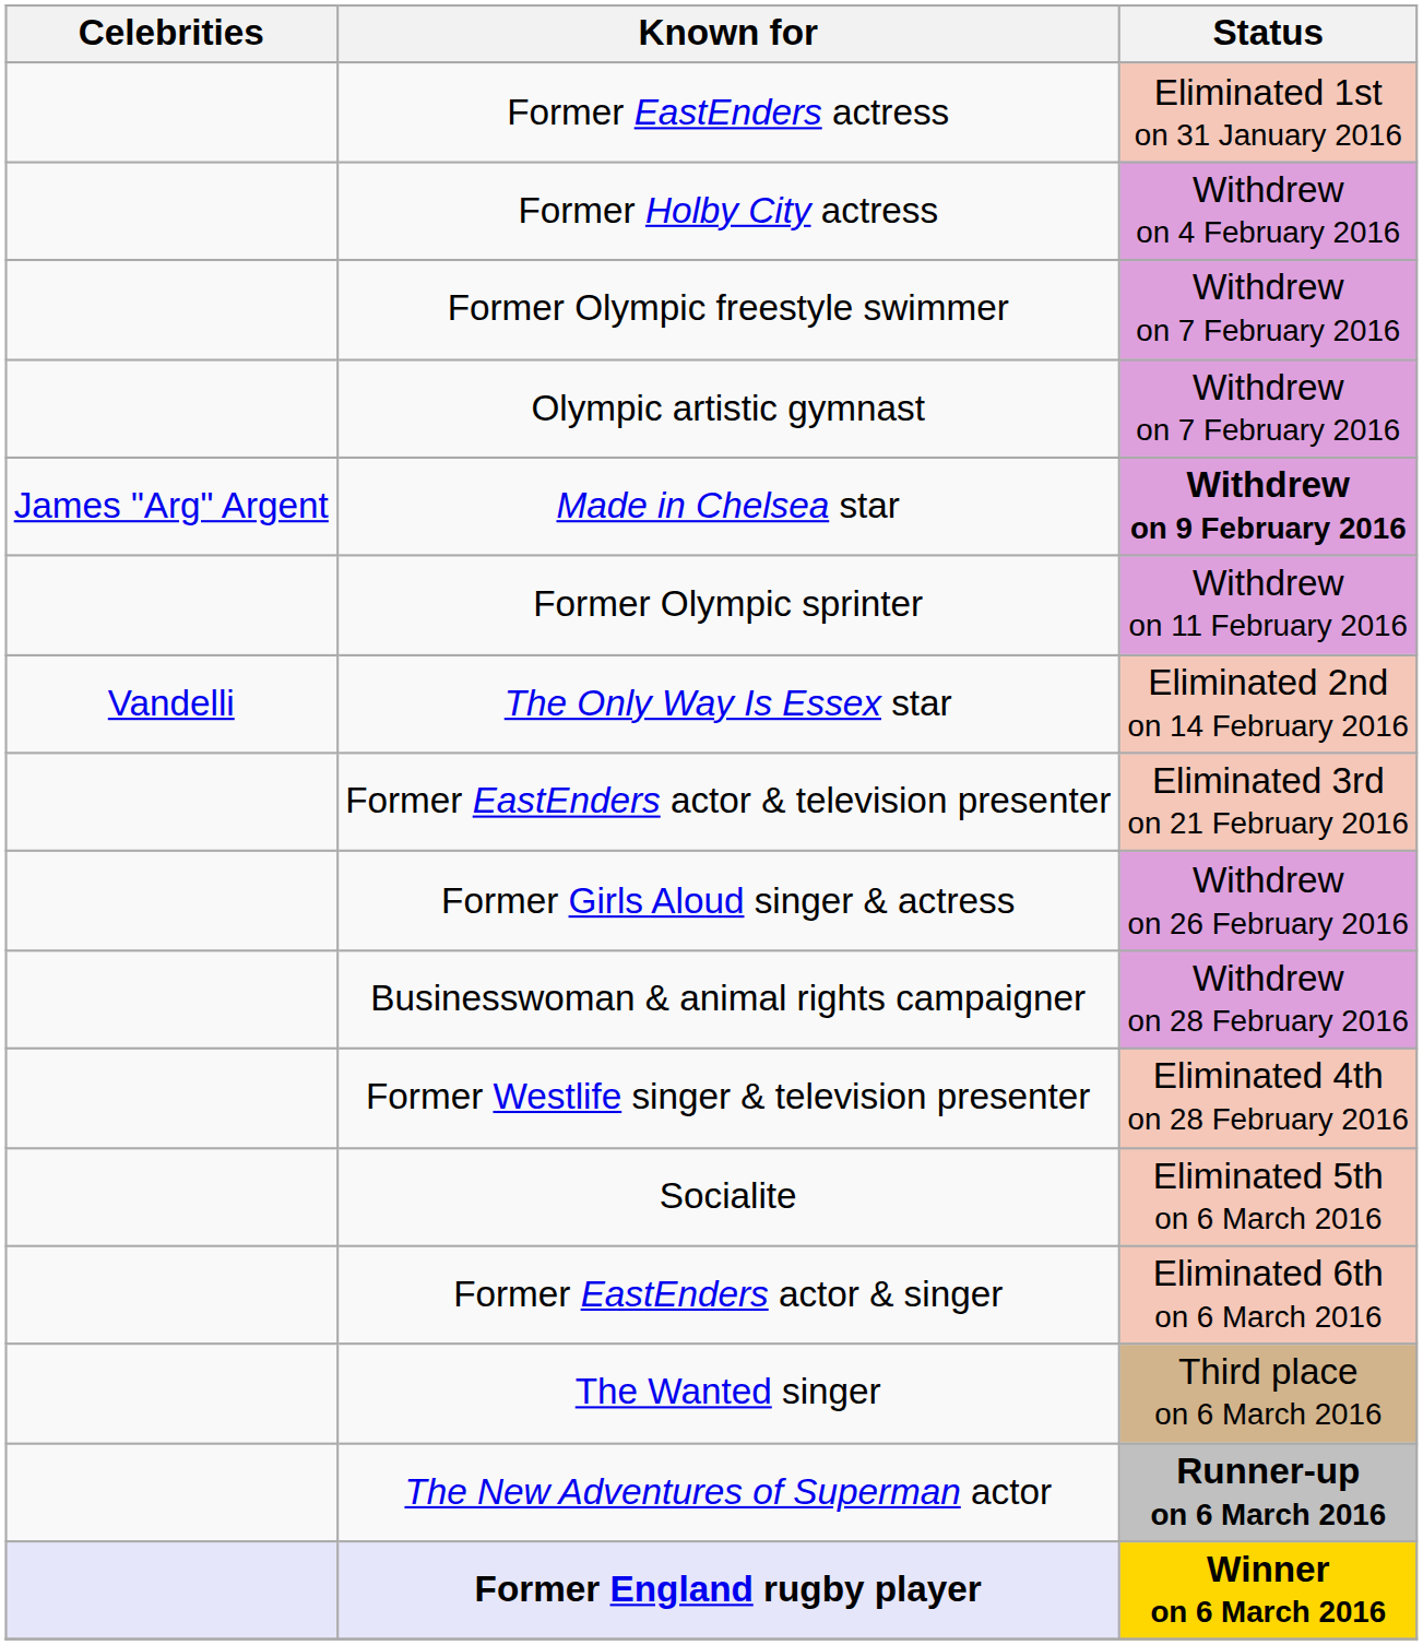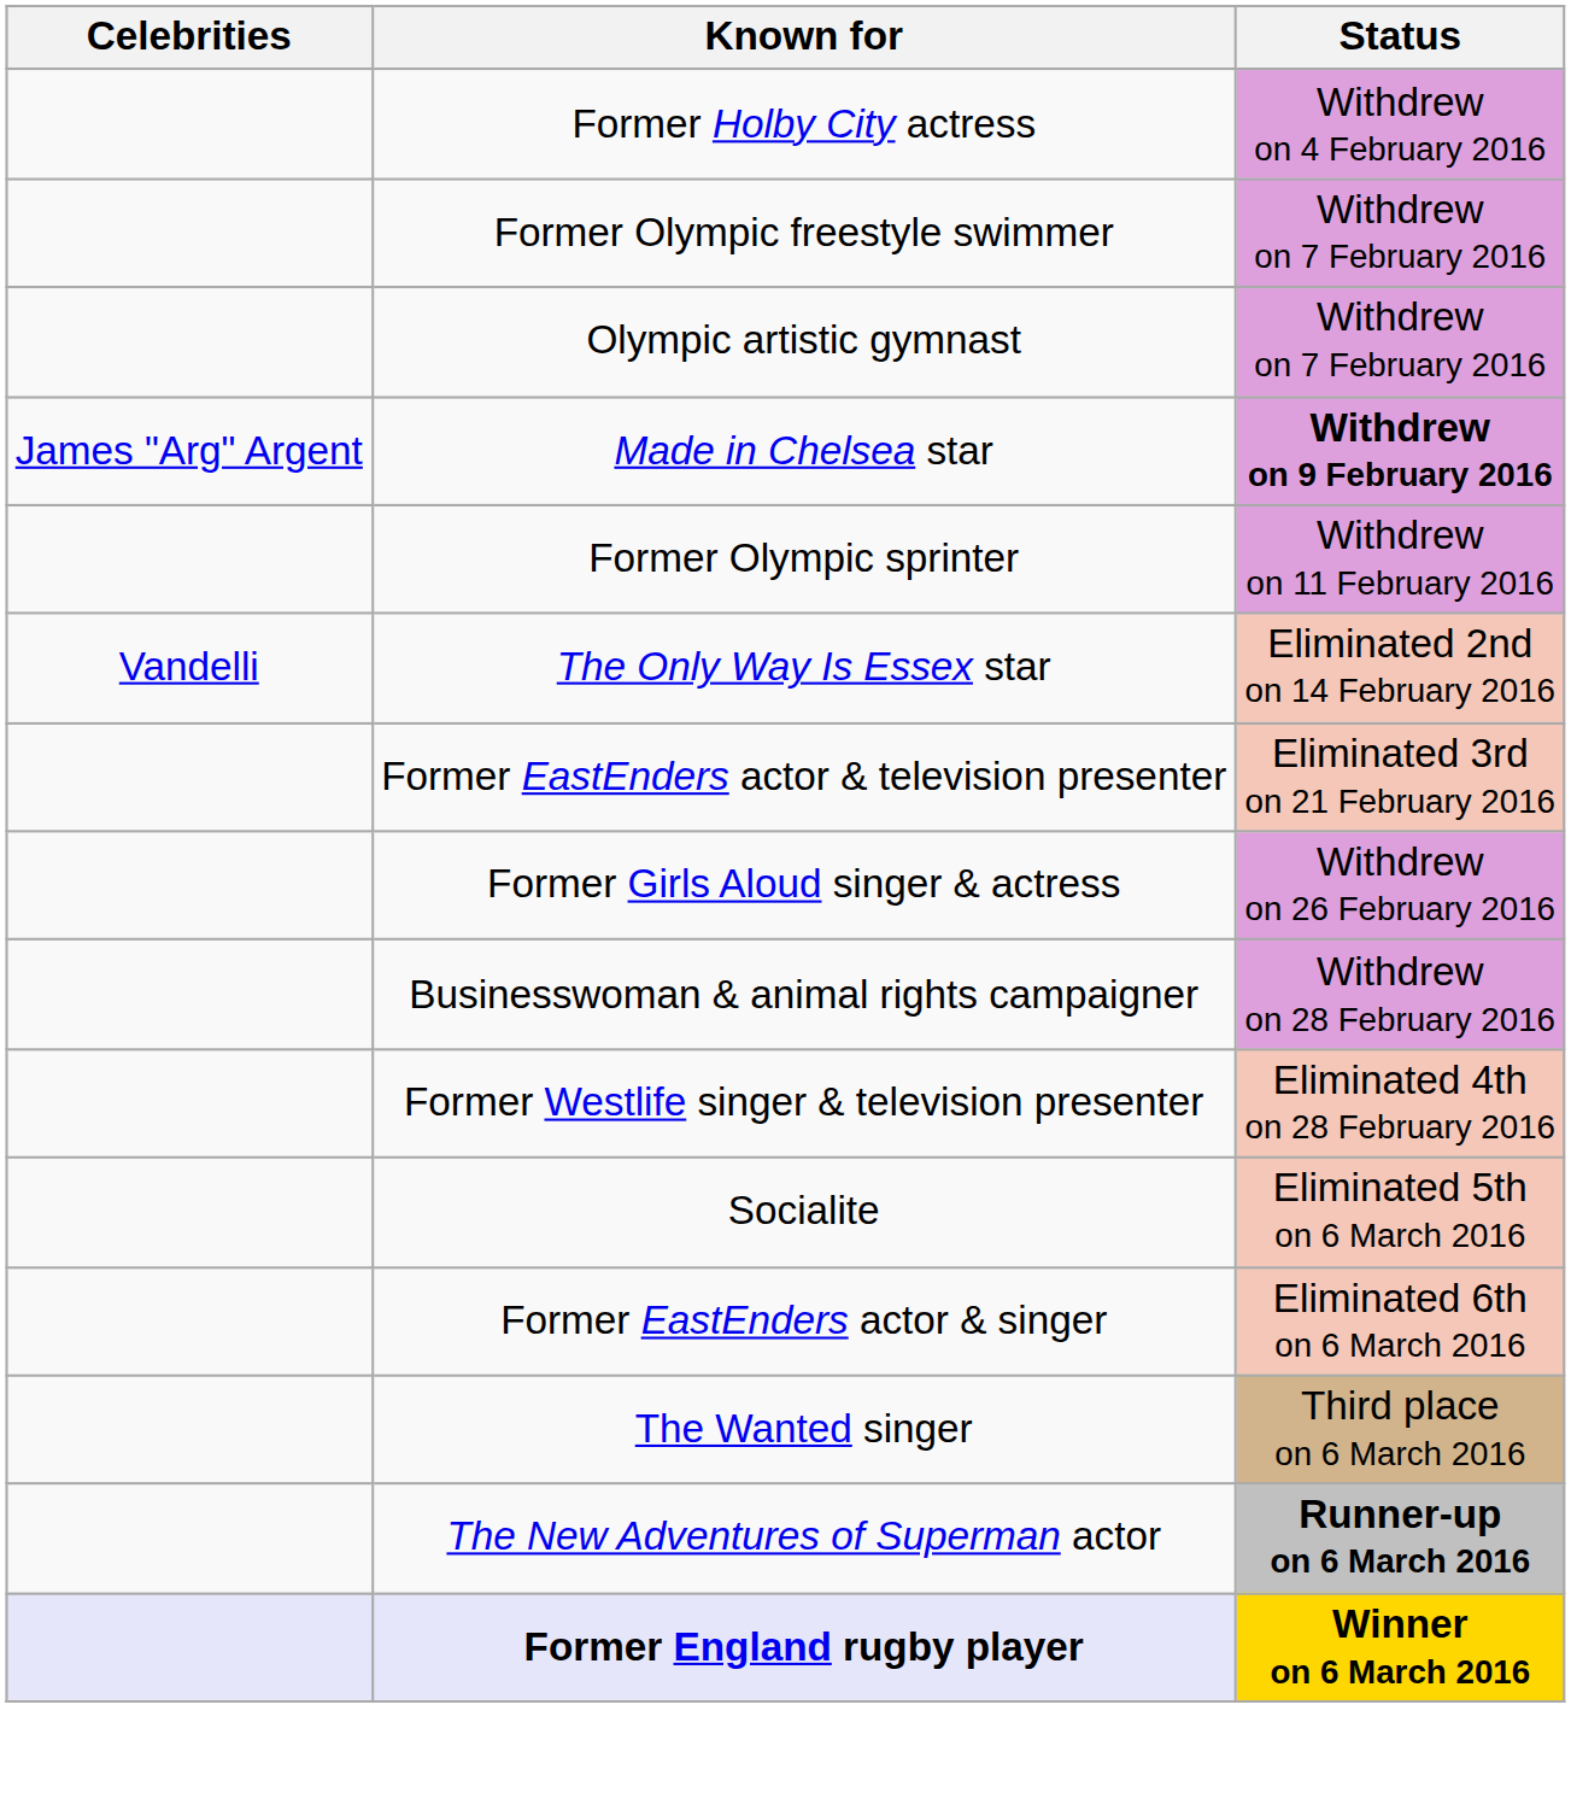 <table class="wikitable sortable"  style="margin: auto; text-align: center;">
 <tr>
 <th scope="col">Celebrities</th>
 <th scope="col">Known for</th>
 <th scope="col">Status</th>
-</tr>
-<tr>
-<td scope="row"></td>
-<td>Former <em><a href='#'>EastEnders</a></em> actress</td>
-<td style="background:#f4c7b8;">Eliminated 1st<br><small>on 31 January 2016</small></td>
 </tr>
 <tr>
 <td scope="row"></td>
 <td>Former <em><a href='#'>Holby City</a></em> actress</td>
 <td style=background:#DDA0DD>Withdrew<br><small>on 4 February 2016</small></td>
 </tr>
 <tr>
 <td scope="row"></td>
 <td>Former Olympic freestyle swimmer</td>
 <td style=background:#DDA0DD>Withdrew<br><small>on 7 February 2016</small></td>
 </tr>
 <tr>
 <td scope="row"></td>
 <td>Olympic artistic gymnast</td>
 <td style=background:#DDA0DD>Withdrew<br><small>on 7 February 2016</small></td>
 </tr>
 <tr>
 <td scope="row"><a href='#'>James "Arg" Argent</a></td>
 <td><em><a href='#'>Made in Chelsea</a></em> star</td>
 <td style=background:#DDA0DD><strong>Withdrew<br><small>on 9 February 2016</small></strong></td>
 </tr>
 <tr>
 <td scope="row"></td>
 <td>Former Olympic sprinter</td>
 <td style=background:#DDA0DD>Withdrew<br><small>on 11 February 2016</small></td>
 </tr>
 <tr>
 <td scope="row"><a href='#'> Vandelli</a></td>
 <td><em><a href='#'>The Only Way Is Essex</a></em> star</td>
 <td style="background:#f4c7b8;">Eliminated 2nd<br><small>on 14 February 2016</small></td>
 </tr>
 <tr>
 <td scope="row"></td>
 <td>Former <em><a href='#'>EastEnders</a></em> actor & television presenter</td>
 <td style="background:#f4c7b8;">Eliminated 3rd<br><small>on 21 February 2016</small></td>
 </tr>
 <tr>
 <td scope="row"></td>
 <td>Former <a href='#'>Girls Aloud</a> singer & actress</td>
 <td style=background:#DDA0DD>Withdrew<br><small>on 26 February 2016</small></td>
 </tr>
 <tr>
 <td scope="row"></td>
 <td>Businesswoman & animal rights campaigner</td>
 <td style=background:#DDA0DD>Withdrew<br><small>on 28 February 2016</small></td>
 </tr>
 <tr>
 <td scope="row"></td>
 <td>Former <a href='#'>Westlife</a> singer & television presenter</td>
 <td style="background:#f4c7b8;">Eliminated 4th<br><small>on 28 February 2016</small></td>
 </tr>
 <tr>
 <td scope="row"></td>
 <td>Socialite</td>
 <td style="background:#f4c7b8;">Eliminated 5th<br><small>on 6 March 2016</small></td>
 </tr>
 <tr>
 <td scope="row"></td>
 <td>Former <em><a href='#'>EastEnders</a></em> actor & singer</td>
 <td style="background:#f4c7b8;">Eliminated 6th<br><small>on 6 March 2016</small></td>
 </tr>
 <tr>
 <td scope="row"></td>
 <td><a href='#'>The Wanted</a> singer</td>
 <td style=background:tan;>Third place<br><small>on 6 March 2016</small></td>
 </tr>
 <tr>
 <td scope="row"></td>
 <td><em><a href='#'>The New Adventures of Superman</a></em> actor</td>
 <td style=background:silver;><strong>Runner-up<br><small>on 6 March 2016</small></strong></td>
 </tr>
 <tr>
 <td style="background:lavender;"><strong></strong></td>
 <td style="background:lavender;"><strong>Former <a href='#'>England</a> rugby player</strong></td>
 <td style=background:gold><strong>Winner</strong><br><small><strong>on 6 March 2016</strong></small></td>
 </tr>
 <tr>
 </tr>
 </table>
